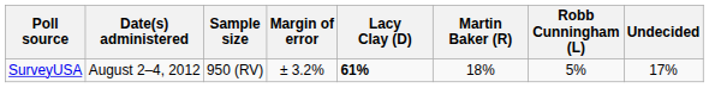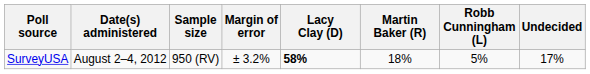 <table class="wikitable">
 <tr>
 <th>Poll<br>source</th>
 <th>Date(s)<br>administered</th>
 <th>Sample<br>size</th>
 <th>Margin of<br>error</th>
 <th style="width:100px;">Lacy<br>Clay (D)</th>
 <th style="width:100px;">Martin<br>Baker (R)</th>
 <th style="width:100px;">Robb<br>Cunningham (L)</th>
 <th>Undecided</th>
 </tr>
 <tr>
 <td><a href='#'>SurveyUSA</a></td>
 <td align=center>August 2–4, 2012</td>
 <td align=center>950 (RV)</td>
 <td align=center>± 3.2%</td>
-<td><strong>61%</strong></td>
+<td><strong>58%</strong></td>
 <td align=center>18%</td>
 <td align=center>5%</td>
 <td align=center>17%</td>
 </tr>
 </table>
